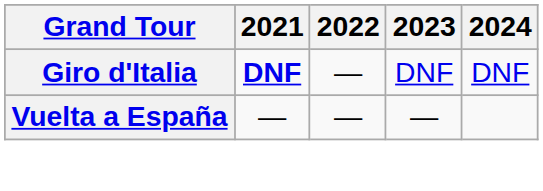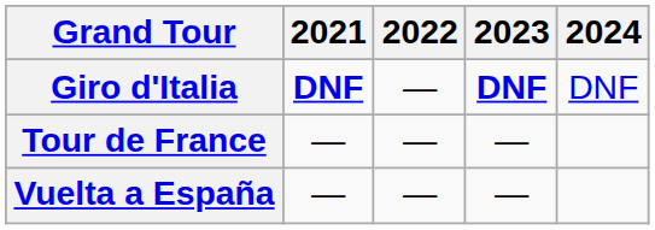 <table class="wikitable plainrowheaders">
 <tr>
 <th scope="col"><a href='#'>Grand Tour</a></th>
 <th scope="col">2021</th>
 <th scope="col">2022</th>
 <th scope="col">2023</th>
 <th>2024</th>
 </tr>
 <tr style="text-align:center;">
 <th scope="row"> <a href='#'>Giro d'Italia</a></th>
 <td><strong><a href='#'>DNF</a></strong></td>
 <td>—</td>
+<td><strong><a href='#'>DNF</a></strong></td>
 <td><a href='#'>DNF</a></td>
-<td><a href='#'>DNF</a></td>
+</tr>
+<tr style="text-align:center;">
+<th scope="row"> <a href='#'>Tour de France</a></th>
+<td>—</td>
+<td>—</td>
+<td>—</td>
+<td></td>
 </tr>
 <tr style="text-align:center;">
 <th scope="row"> <a href='#'>Vuelta a España</a></th>
 <td>—</td>
 <td>—</td>
 <td>—</td>
 <td></td>
 </tr>
 </table>
